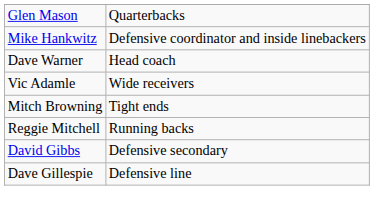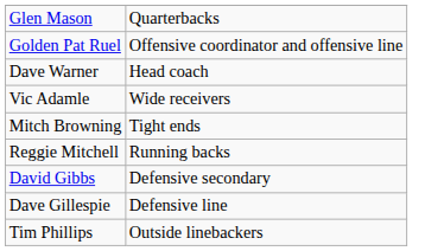 <table class="wikitable">
 <tr>
 </tr>
 <tr>
 <td><a href='#'>Glen Mason</a></td>
 <td>Quarterbacks</td>
 </tr>
 <tr>
-<td><a href='#'>Mike Hankwitz</a></td>
-<td>Defensive coordinator and inside linebackers</td>
+<td><a href='#'>Golden Pat Ruel</a></td>
+<td>Offensive coordinator and offensive line</td>
 </tr>
 <tr>
 <td>Dave Warner</td>
 <td>Head coach</td>
 </tr>
 <tr>
 <td>Vic Adamle</td>
 <td>Wide receivers</td>
 </tr>
 <tr>
 <td>Mitch Browning</td>
 <td>Tight ends</td>
 </tr>
 <tr>
 <td>Reggie Mitchell</td>
 <td>Running backs</td>
 </tr>
 <tr>
 <td><a href='#'>David Gibbs</a></td>
 <td>Defensive secondary</td>
 </tr>
 <tr>
 <td>Dave Gillespie</td>
 <td>Defensive line</td>
 </tr>
+<tr>
+<td>Tim Phillips</td>
+<td>Outside linebackers</td>
+</tr>
 </table>
